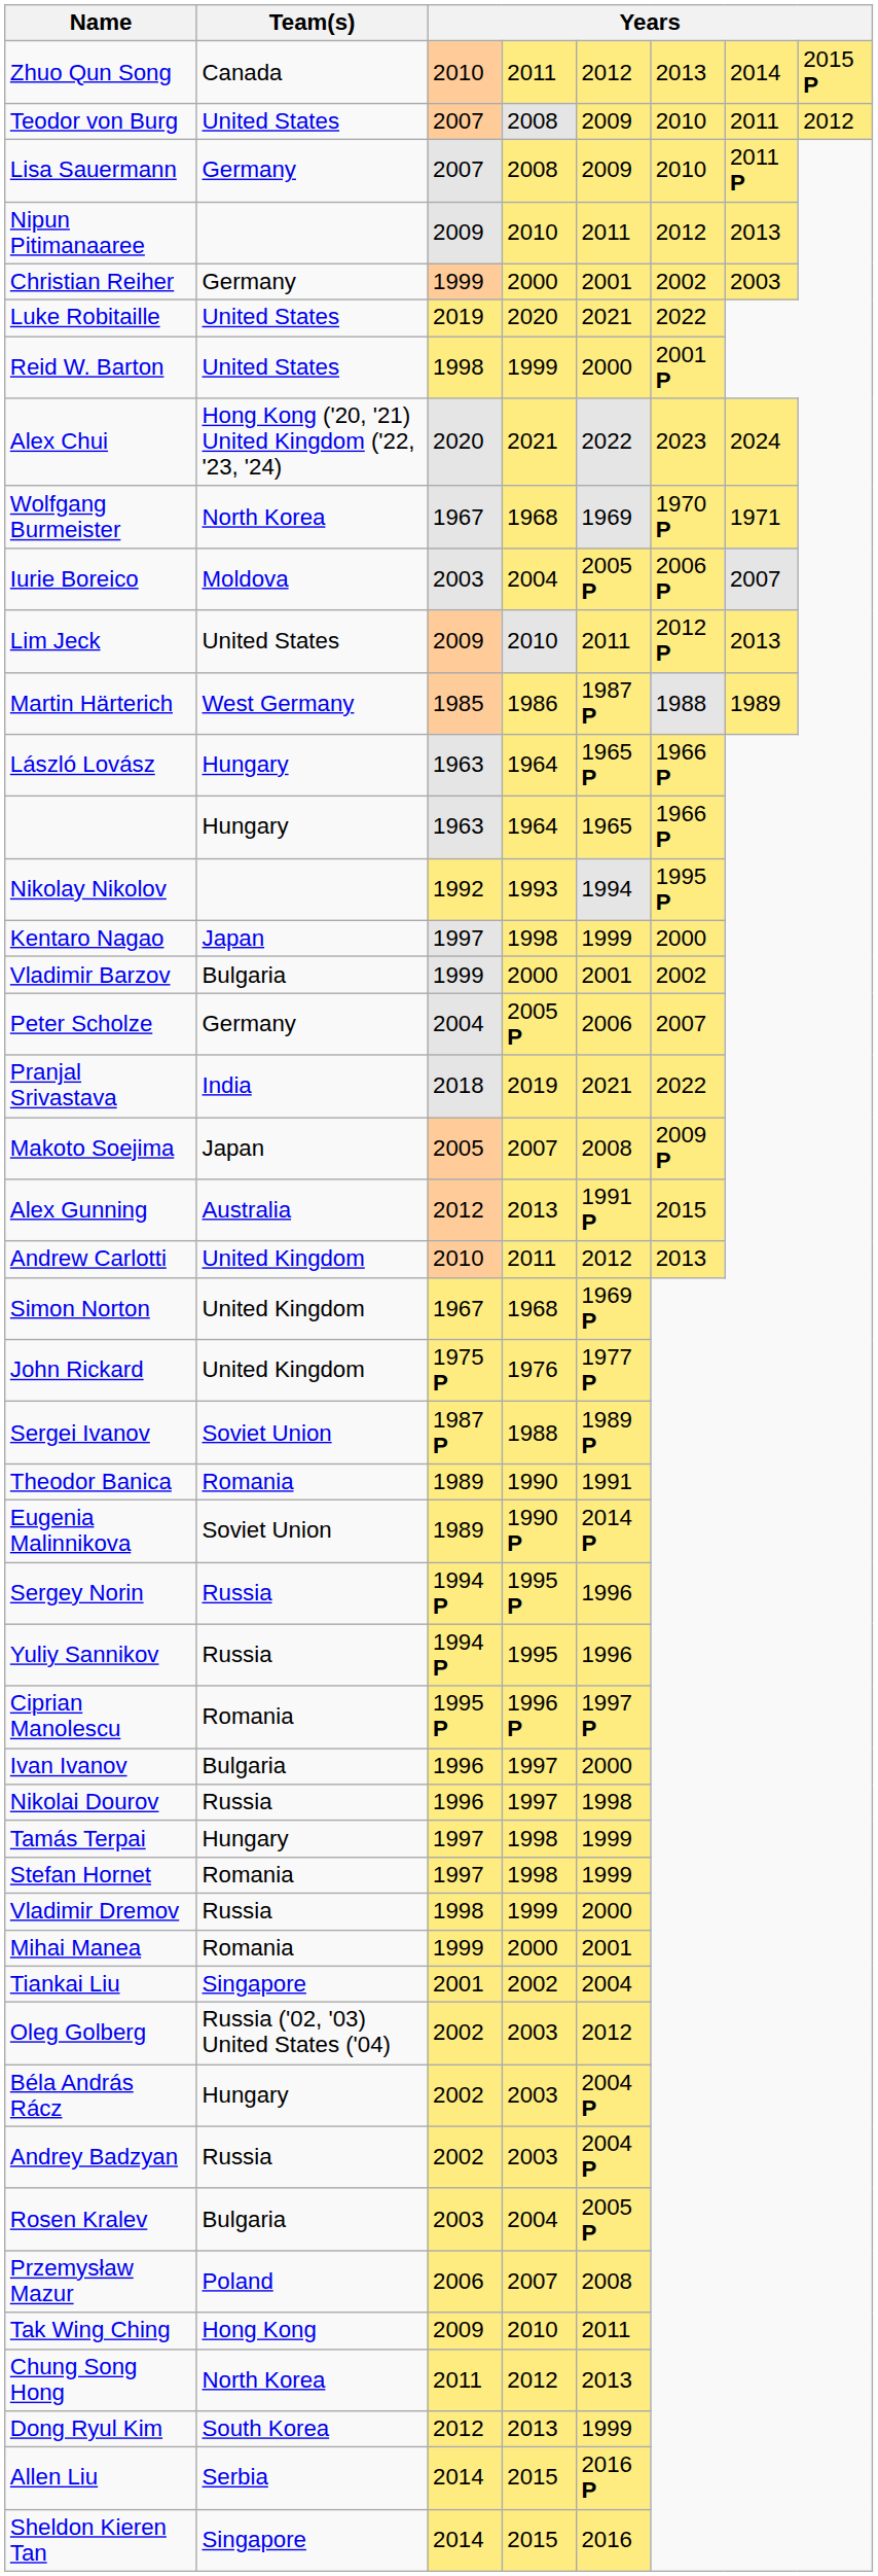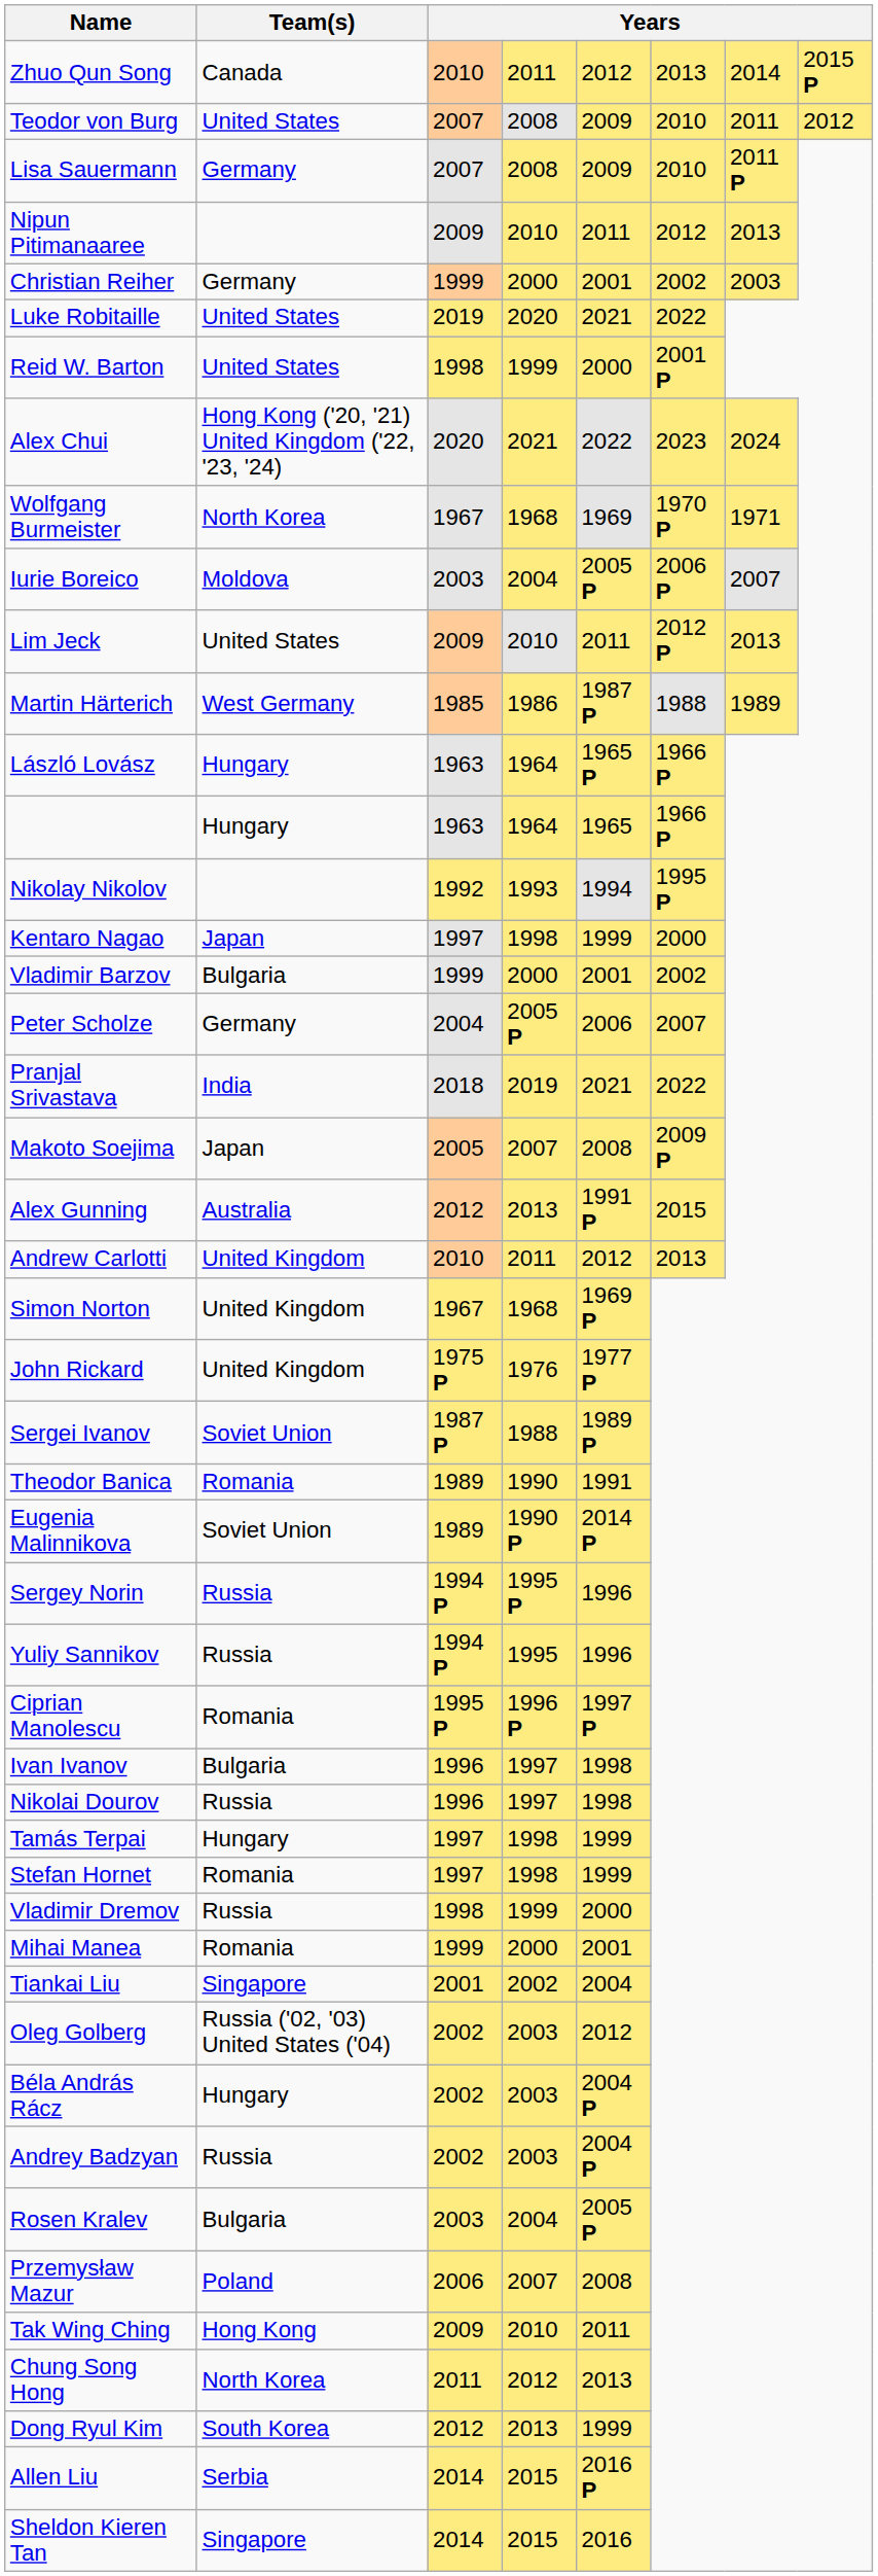 <table class="wikitable sortable">
 <tr>
 <th>Name</th>
 <th>Team(s)</th>
 <th colspan="6">Years</th>
 </tr>
 <tr>
 <td><a href='#'>Zhuo Qun Song</a></td>
 <td> Canada</td>
 <td style="background-color:#FFCC99;">2010</td>
 <td style="background-color:#FEEC80;">2011</td>
 <td style="background-color:#FEEC80;">2012</td>
 <td style="background-color:#FEEC80;">2013</td>
 <td style="background-color:#FEEC80;">2014</td>
 <td style="background-color:#FEEC80;">2015 <strong>P</strong></td>
 </tr>
 <tr>
 <td><a href='#'>Teodor von Burg</a></td>
 <td> <a href='#'>United States</a></td>
 <td style="background-color:#FFCC99;">2007</td>
 <td style="background-color:#E5E5E5;">2008</td>
 <td style="background-color:#FEEC80;">2009</td>
 <td style="background-color:#FEEC80;">2010</td>
 <td style="background-color:#FEEC80;">2011</td>
 <td style="background-color:#FEEC80;">2012</td>
 </tr>
 <tr>
 <td><a href='#'>Lisa Sauermann</a></td>
 <td> <a href='#'>Germany</a></td>
 <td style="background-color:#E5E5E5;">2007</td>
 <td style="background-color:#FEEC80;">2008</td>
 <td style="background-color:#FEEC80;">2009</td>
 <td style="background-color:#FEEC80;">2010</td>
 <td style="background-color:#FEEC80;">2011 <strong>P</strong></td>
 </tr>
 <tr>
 <td><a href='#'>Nipun Pitimanaaree</a></td>
 <td></td>
 <td style="background-color:#E5E5E5;">2009</td>
 <td style="background-color:#FEEC80;">2010</td>
 <td style="background-color:#FEEC80;">2011</td>
 <td style="background-color:#FEEC80;">2012</td>
 <td style="background-color:#FEEC80;">2013</td>
 </tr>
 <tr>
 <td><a href='#'>Christian Reiher</a></td>
 <td> Germany</td>
 <td style="background-color:#FFCC99;">1999</td>
 <td style="background-color:#FEEC80;">2000</td>
 <td style="background-color:#FEEC80;">2001</td>
 <td style="background-color:#FEEC80;">2002</td>
 <td style="background-color:#FEEC80;">2003</td>
 </tr>
 <tr>
 <td><a href='#'>Luke Robitaille</a></td>
 <td> <a href='#'>United States</a></td>
 <td style="background-color:#FEEC80;">2019</td>
 <td style="background-color:#FEEC80;">2020</td>
 <td style="background-color:#FEEC80;">2021</td>
 <td style="background-color:#FEEC80;">2022</td>
 </tr>
 <tr>
 <td><a href='#'>Reid W. Barton</a></td>
 <td> <a href='#'>United States</a></td>
 <td style="background-color:#FEEC80;">1998</td>
 <td style="background-color:#FEEC80;">1999</td>
 <td style="background-color:#FEEC80;">2000</td>
 <td style="background-color:#FEEC80;">2001 <strong>P</strong></td>
 </tr>
 <tr>
 <td><a href='#'>Alex Chui</a></td>
 <td> <a href='#'>Hong Kong</a> ('20, '21)<br> <a href='#'>United Kingdom</a> ('22, '23, '24)</td>
 <td style="background-color:#E5E5E5;">2020</td>
 <td style="background-color:#FEEC80;">2021</td>
 <td style="background-color:#E5E5E5;">2022</td>
 <td style="background-color:#FEEC80;">2023</td>
 <td style="background-color:#FEEC80;">2024</td>
 </tr>
 <tr>
 <td><a href='#'>Wolfgang Burmeister</a></td>
 <td> <a href='#'>North Korea</a></td>
 <td style="background-color:#E5E5E5;">1967</td>
 <td style="background-color:#FEEC80;">1968</td>
 <td style="background-color:#E5E5E5;">1969</td>
 <td style="background-color:#FEEC80;">1970 <strong>P</strong></td>
 <td style="background-color:#FEEC80;">1971</td>
 </tr>
 <tr>
 <td><a href='#'>Iurie Boreico</a></td>
 <td> <a href='#'>Moldova</a></td>
 <td style="background-color:#E5E5E5;">2003</td>
 <td style="background-color:#FEEC80;">2004</td>
 <td style="background-color:#FEEC80;">2005 <strong>P</strong></td>
 <td style="background-color:#FEEC80;">2006 <strong>P</strong></td>
 <td style="background-color:#E5E5E5;">2007</td>
 </tr>
 <tr>
 <td><a href='#'>Lim Jeck</a></td>
 <td> United States</td>
 <td style="background-color:#FFCC99;">2009</td>
 <td style="background-color:#E5E5E5;">2010</td>
 <td style="background-color:#FEEC80;">2011</td>
 <td style="background-color:#FEEC80;">2012 <strong>P</strong></td>
 <td style="background-color:#FEEC80;">2013</td>
 </tr>
 <tr>
 <td><a href='#'>Martin Härterich</a></td>
 <td> <a href='#'>West Germany</a></td>
 <td style="background-color:#FFCC99;">1985</td>
 <td style="background-color:#FEEC80;">1986</td>
 <td style="background-color:#FEEC80;">1987 <strong>P</strong></td>
 <td style="background-color:#E5E5E5;">1988</td>
 <td style="background-color:#FEEC80;">1989</td>
 </tr>
 <tr>
 <td><a href='#'>László Lovász</a></td>
 <td> <a href='#'>Hungary</a></td>
 <td style="background-color:#E5E5E5;">1963</td>
 <td style="background-color:#FEEC80;">1964</td>
 <td style="background-color:#FEEC80;">1965 <strong>P</strong></td>
 <td style="background-color:#FEEC80;">1966 <strong>P</strong></td>
 </tr>
 <tr>
 <td></td>
 <td> Hungary</td>
 <td style="background-color:#E5E5E5;">1963</td>
 <td style="background-color:#FEEC80;">1964</td>
 <td style="background-color:#FEEC80;">1965</td>
 <td style="background-color:#FEEC80;">1966 <strong>P</strong></td>
 </tr>
 <tr>
 <td><a href='#'>Nikolay Nikolov</a></td>
 <td></td>
 <td style="background-color:#FEEC80;">1992</td>
 <td style="background-color:#FEEC80;">1993</td>
 <td style="background-color:#E5E5E5;">1994</td>
 <td style="background-color:#FEEC80;">1995 <strong>P</strong></td>
 </tr>
 <tr>
 <td><a href='#'>Kentaro Nagao</a></td>
 <td> <a href='#'>Japan</a></td>
 <td style="background-color:#E5E5E5;">1997</td>
 <td style="background-color:#FEEC80;">1998</td>
 <td style="background-color:#FEEC80;">1999</td>
 <td style="background-color:#FEEC80;">2000</td>
 </tr>
 <tr>
 <td><a href='#'>Vladimir Barzov</a></td>
 <td> Bulgaria</td>
 <td style="background-color:#E5E5E5;">1999</td>
 <td style="background-color:#FEEC80;">2000</td>
 <td style="background-color:#FEEC80;">2001</td>
 <td style="background-color:#FEEC80;">2002</td>
 </tr>
 <tr>
 <td><a href='#'>Peter Scholze</a></td>
 <td> Germany</td>
 <td style="background-color:#E5E5E5;">2004</td>
 <td style="background-color:#FEEC80;">2005 <strong>P</strong></td>
 <td style="background-color:#FEEC80;">2006</td>
 <td style="background-color:#FEEC80;">2007</td>
 </tr>
 <tr>
 <td><a href='#'>Pranjal Srivastava</a></td>
 <td> <a href='#'>India</a></td>
 <td style="background-color:#E5E5E5;">2018</td>
 <td style="background-color:#FEEC80;">2019</td>
 <td style="background-color:#FEEC80;">2021</td>
 <td style="background-color:#FEEC80;">2022</td>
 </tr>
 <tr>
 <td><a href='#'>Makoto Soejima</a></td>
 <td> Japan</td>
 <td style="background-color:#FFCC99;">2005</td>
 <td style="background-color:#FEEC80;">2007</td>
 <td style="background-color:#FEEC80;">2008</td>
 <td style="background-color:#FEEC80;">2009 <strong>P</strong></td>
 </tr>
 <tr>
 <td><a href='#'>Alex Gunning</a></td>
 <td> <a href='#'>Australia</a></td>
 <td style="background-color:#FFCC99;">2012</td>
 <td style="background-color:#FEEC80;">2013</td>
 <td style="background-color:#FEEC80;">1991 <strong>P</strong></td>
 <td style="background-color:#FEEC80;">2015</td>
 </tr>
 <tr>
 <td><a href='#'>Andrew Carlotti</a></td>
 <td> <a href='#'>United Kingdom</a></td>
 <td style="background-color:#FFCC99;">2010</td>
 <td style="background-color:#FEEC80;">2011</td>
 <td style="background-color:#FEEC80;">2012</td>
 <td style="background-color:#FEEC80;">2013</td>
 </tr>
 <tr>
 <td><a href='#'>Simon Norton</a></td>
 <td> United Kingdom</td>
 <td style="background-color:#FEEC80;">1967</td>
 <td style="background-color:#FEEC80;">1968</td>
 <td style="background-color:#FEEC80;">1969 <strong>P</strong></td>
 </tr>
 <tr>
 <td><a href='#'>John Rickard</a></td>
 <td> United Kingdom</td>
 <td style="background-color:#FEEC80;">1975 <strong>P</strong></td>
 <td style="background-color:#FEEC80;">1976</td>
 <td style="background-color:#FEEC80;">1977 <strong>P</strong></td>
 </tr>
 <tr>
 <td><a href='#'>Sergei Ivanov</a></td>
 <td> <a href='#'>Soviet Union</a></td>
 <td style="background-color:#FEEC80;">1987 <strong>P</strong></td>
 <td style="background-color:#FEEC80;">1988</td>
 <td style="background-color:#FEEC80;">1989 <strong>P</strong></td>
 </tr>
 <tr>
 <td><a href='#'>Theodor Banica</a></td>
 <td> <a href='#'>Romania</a></td>
 <td style="background-color:#FEEC80;">1989</td>
 <td style="background-color:#FEEC80;">1990</td>
 <td style="background-color:#FEEC80;">1991</td>
 </tr>
 <tr>
 <td><a href='#'>Eugenia Malinnikova</a></td>
 <td> Soviet Union</td>
 <td style="background-color:#FEEC80;">1989</td>
 <td style="background-color:#FEEC80;">1990 <strong>P</strong></td>
 <td style="background-color:#FEEC80;">2014 <strong>P</strong></td>
 </tr>
 <tr>
 <td><a href='#'>Sergey Norin</a></td>
 <td> <a href='#'>Russia</a></td>
 <td style="background-color:#FEEC80;">1994 <strong>P</strong></td>
 <td style="background-color:#FEEC80;">1995 <strong>P</strong></td>
 <td style="background-color:#FEEC80;">1996</td>
 </tr>
 <tr>
 <td><a href='#'>Yuliy Sannikov</a></td>
 <td> Russia</td>
 <td style="background-color:#FEEC80;">1994 <strong>P</strong></td>
 <td style="background-color:#FEEC80;">1995</td>
 <td style="background-color:#FEEC80;">1996</td>
 </tr>
 <tr>
 <td><a href='#'>Ciprian Manolescu</a></td>
 <td> Romania</td>
 <td style="background-color:#FEEC80;">1995 <strong>P</strong></td>
 <td style="background-color:#FEEC80;">1996 <strong>P</strong></td>
 <td style="background-color:#FEEC80;">1997 <strong>P</strong></td>
 </tr>
 <tr>
 <td><a href='#'>Ivan Ivanov</a></td>
 <td> Bulgaria</td>
 <td style="background-color:#FEEC80;">1996</td>
 <td style="background-color:#FEEC80;">1997</td>
-<td style="background-color:#FEEC80;">2000</td>
+<td style="background-color:#FEEC80;">1998</td>
 </tr>
 <tr>
 <td><a href='#'>Nikolai Dourov</a></td>
 <td> Russia</td>
 <td style="background-color:#FEEC80;">1996</td>
 <td style="background-color:#FEEC80;">1997</td>
 <td style="background-color:#FEEC80;">1998</td>
 </tr>
 <tr>
 <td><a href='#'>Tamás Terpai</a></td>
 <td> Hungary</td>
 <td style="background-color:#FEEC80;">1997</td>
 <td style="background-color:#FEEC80;">1998</td>
 <td style="background-color:#FEEC80;">1999</td>
 </tr>
 <tr>
 <td><a href='#'>Stefan Hornet</a></td>
 <td> Romania</td>
 <td style="background-color:#FEEC80;">1997</td>
 <td style="background-color:#FEEC80;">1998</td>
 <td style="background-color:#FEEC80;">1999</td>
 </tr>
 <tr>
 <td><a href='#'>Vladimir Dremov</a></td>
 <td> Russia</td>
 <td style="background-color:#FEEC80;">1998</td>
 <td style="background-color:#FEEC80;">1999</td>
 <td style="background-color:#FEEC80;">2000</td>
 </tr>
 <tr>
 <td><a href='#'>Mihai Manea</a></td>
 <td> Romania</td>
 <td style="background-color:#FEEC80;">1999</td>
 <td style="background-color:#FEEC80;">2000</td>
 <td style="background-color:#FEEC80;">2001</td>
 </tr>
 <tr>
 <td><a href='#'>Tiankai Liu</a></td>
 <td> <a href='#'>Singapore</a></td>
 <td style="background-color:#FEEC80;">2001</td>
 <td style="background-color:#FEEC80;">2002</td>
 <td style="background-color:#FEEC80;">2004</td>
 </tr>
 <tr>
 <td><a href='#'>Oleg Golberg</a></td>
 <td> Russia ('02, '03)<br> United States ('04)</td>
 <td style="background-color:#FEEC80;">2002</td>
 <td style="background-color:#FEEC80;">2003</td>
 <td style="background-color:#FEEC80;">2012</td>
 </tr>
 <tr>
 <td><a href='#'>Béla András Rácz</a></td>
 <td> Hungary</td>
 <td style="background-color:#FEEC80;">2002</td>
 <td style="background-color:#FEEC80;">2003</td>
 <td style="background-color:#FEEC80;">2004 <strong>P</strong></td>
 </tr>
 <tr>
 <td><a href='#'>Andrey Badzyan</a></td>
 <td> Russia</td>
 <td style="background-color:#FEEC80;">2002</td>
 <td style="background-color:#FEEC80;">2003</td>
 <td style="background-color:#FEEC80;">2004 <strong>P</strong></td>
 </tr>
 <tr>
 <td><a href='#'>Rosen Kralev</a></td>
 <td> Bulgaria</td>
 <td style="background-color:#FEEC80;">2003</td>
 <td style="background-color:#FEEC80;">2004</td>
 <td style="background-color:#FEEC80;">2005 <strong>P</strong></td>
 </tr>
 <tr>
 <td><a href='#'>Przemysław Mazur</a></td>
 <td> <a href='#'>Poland</a></td>
 <td style="background-color:#FEEC80;">2006</td>
 <td style="background-color:#FEEC80;">2007</td>
 <td style="background-color:#FEEC80;">2008</td>
 </tr>
 <tr>
 <td><a href='#'>Tak Wing Ching</a></td>
 <td> <a href='#'>Hong Kong</a></td>
 <td style="background-color:#FEEC80;">2009</td>
 <td style="background-color:#FEEC80;">2010</td>
 <td style="background-color:#FEEC80;">2011</td>
 </tr>
 <tr>
 <td><a href='#'>Chung Song Hong</a></td>
 <td> <a href='#'>North Korea</a></td>
 <td style="background-color:#FEEC80;">2011</td>
 <td style="background-color:#FEEC80;">2012</td>
 <td style="background-color:#FEEC80;">2013</td>
 </tr>
 <tr>
 <td><a href='#'>Dong Ryul Kim</a></td>
 <td> <a href='#'>South Korea</a></td>
 <td style="background-color:#FEEC80;">2012</td>
 <td style="background-color:#FEEC80;">2013</td>
 <td style="background-color:#FEEC80;">1999</td>
 </tr>
 <tr>
 <td><a href='#'>Allen Liu</a></td>
 <td> <a href='#'>Serbia</a></td>
 <td style="background-color:#FEEC80;">2014</td>
 <td style="background-color:#FEEC80;">2015</td>
 <td style="background-color:#FEEC80;">2016 <strong>P</strong></td>
 </tr>
 <tr>
 <td><a href='#'>Sheldon Kieren Tan</a></td>
 <td> <a href='#'>Singapore</a></td>
 <td style="background-color:#FEEC80;">2014</td>
 <td style="background-color:#FEEC80;">2015</td>
 <td style="background-color:#FEEC80;">2016</td>
 </tr>
 </table>
